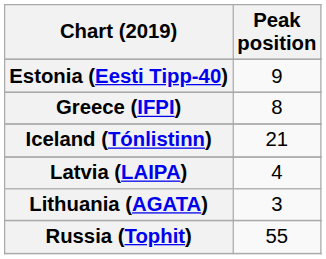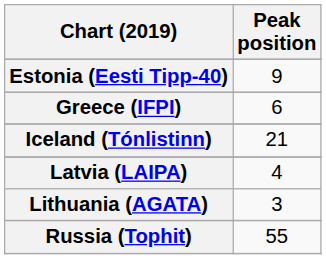 <table class="wikitable sortable plainrowheaders" style="text-align:center">
 <tr>
 <th scope="col">Chart (2019)</th>
 <th scope="col">Peak<br>position</th>
 </tr>
 <tr>
 </tr>
 <tr>
 </tr>
 <tr>
 </tr>
 <tr>
 </tr>
 <tr>
 </tr>
 <tr>
 </tr>
 <tr>
 </tr>
 <tr>
 <th scope="row">Estonia (<a href='#'>Eesti Tipp-40</a>)</th>
 <td>9</td>
 </tr>
 <tr>
 </tr>
 <tr>
 </tr>
 <tr>
 </tr>
 <tr>
 <th scope="row">Greece (<a href='#'>IFPI</a>)</th>
-<td>8</td>
+<td>6</td>
 </tr>
 <tr>
 </tr>
 <tr>
 </tr>
 <tr>
 <th scope="row">Iceland (<a href='#'>Tónlistinn</a>)</th>
 <td>21</td>
 </tr>
 <tr>
 </tr>
 <tr>
 </tr>
 <tr>
 <th scope="row">Latvia (<a href='#'>LAIPA</a>)</th>
 <td>4</td>
 </tr>
 <tr>
 <th scope="row">Lithuania (<a href='#'>AGATA</a>)</th>
 <td>3</td>
 </tr>
 <tr>
 </tr>
 <tr>
 </tr>
 <tr>
 </tr>
 <tr>
 </tr>
 <tr>
 <th scope="row">Russia (<a href='#'>Tophit</a>)</th>
 <td>55</td>
 </tr>
 <tr>
 </tr>
 <tr>
 </tr>
 <tr>
 </tr>
 <tr>
 </tr>
 <tr>
 </tr>
 <tr>
 </tr>
 </table>
